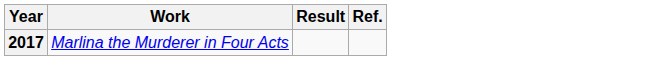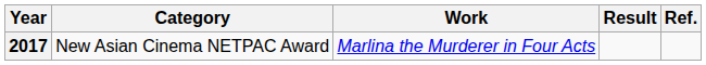 <table class="wikitable plainrowheaders sortable">
 <tr>
 <th>Year</th>
+<th>Category</th>
 <th>Work</th>
 <th>Result</th>
 <th class="unsortable">Ref.</th>
 </tr>
 <tr>
 <th>2017</th>
+<td>New Asian Cinema NETPAC Award</td>
 <td><em><a href='#'>Marlina the Murderer in Four Acts</a></em></td>
 <td></td>
 <td rowspan="1" align="center"></td>
 </tr>
 </table>
